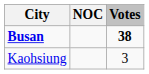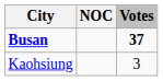 <table class="wikitable">
 <tr>
 <th>City</th>
 <th>NOC</th>
 <td style="background:silver;"><strong>Votes</strong></td>
 </tr>
 <tr>
 <td><strong><a href='#'>Busan</a></strong></td>
 <td><strong></strong></td>
-<td style="text-align:center;"><strong>38</strong></td>
+<td style="text-align:center;"><strong>37</strong></td>
 </tr>
 <tr>
 <td><a href='#'>Kaohsiung</a></td>
 <td></td>
 <td style="text-align:center;">3</td>
 </tr>
 </table>
